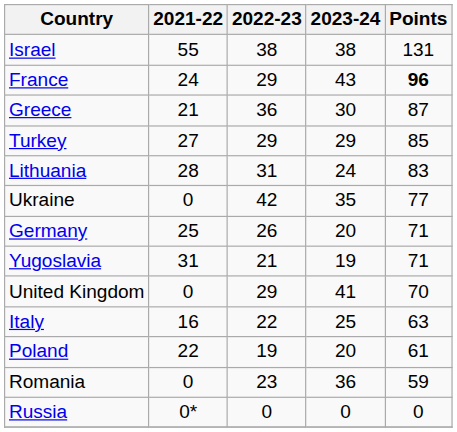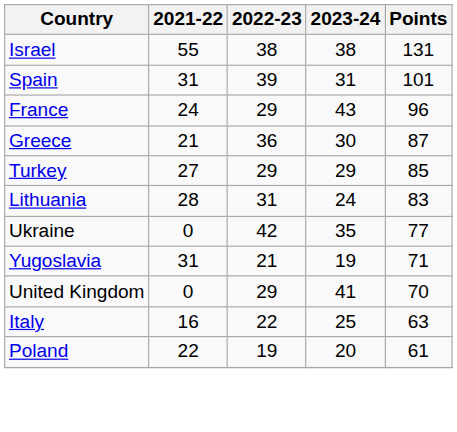 <table class="wikitable sortable" style="text-align:center;">
 <tr>
 <th>Country</th>
 <th>2021-22</th>
 <th>2022-23</th>
 <th>2023-24</th>
 <th>Points</th>
 </tr>
 <tr>
 <td style="text-align:left;"> <a href='#'>Israel</a></td>
 <td>55</td>
 <td>38</td>
 <td>38</td>
 <td>131</td>
 </tr>
 <tr>
+<td style="text-align:left;"> <a href='#'>Spain</a></td>
+<td>31</td>
+<td>39</td>
+<td>31</td>
+<td>101</td>
+</tr>
+<tr>
 <td style="text-align:left;"> <a href='#'>France</a></td>
 <td>24</td>
 <td>29</td>
 <td>43</td>
-<td><strong>96</strong></td>
+<td>96</td>
 </tr>
 <tr>
 <td style="text-align:left;"> <a href='#'>Greece</a></td>
 <td>21</td>
 <td>36</td>
 <td>30</td>
 <td>87</td>
 </tr>
 <tr>
 <td style="text-align:left;"> <a href='#'>Turkey</a></td>
 <td>27</td>
 <td>29</td>
 <td>29</td>
 <td>85</td>
 </tr>
 <tr>
 <td style="text-align:left;"> <a href='#'>Lithuania</a></td>
 <td>28</td>
 <td>31</td>
 <td>24</td>
 <td>83</td>
 </tr>
 <tr>
 <td style="text-align:left; "> Ukraine</td>
 <td>0</td>
 <td>42</td>
 <td>35</td>
 <td>77</td>
 </tr>
 <tr>
-<td style="text-align:left;"> <a href='#'>Germany</a></td>
-<td>25</td>
-<td>26</td>
-<td>20</td>
-<td>71</td>
-</tr>
-<tr>
 <td style="text-align:left;"> <a href='#'>Yugoslavia</a></td>
 <td>31</td>
 <td>21</td>
 <td>19</td>
 <td>71</td>
 </tr>
 <tr>
 <td style="text-align:left; "> United Kingdom</td>
 <td>0</td>
 <td>29</td>
 <td>41</td>
 <td>70</td>
 </tr>
 <tr>
 <td style="text-align:left;"> <a href='#'>Italy</a></td>
 <td>16</td>
 <td>22</td>
 <td>25</td>
 <td>63</td>
 </tr>
 <tr>
 <td style="text-align:left;"> <a href='#'>Poland</a></td>
 <td>22</td>
 <td>19</td>
 <td>20</td>
 <td>61</td>
 </tr>
 <tr>
-<td style="text-align:left; "> Romania</td>
-<td>0</td>
-<td>23</td>
-<td>36</td>
-<td>59</td>
-</tr>
-<tr>
-<td style="text-align:left;"> <a href='#'>Russia</a></td>
-<td>0*</td>
-<td>0</td>
-<td>0</td>
-<td>0</td>
-</tr>
-<tr>
 </tr>
 </table>
